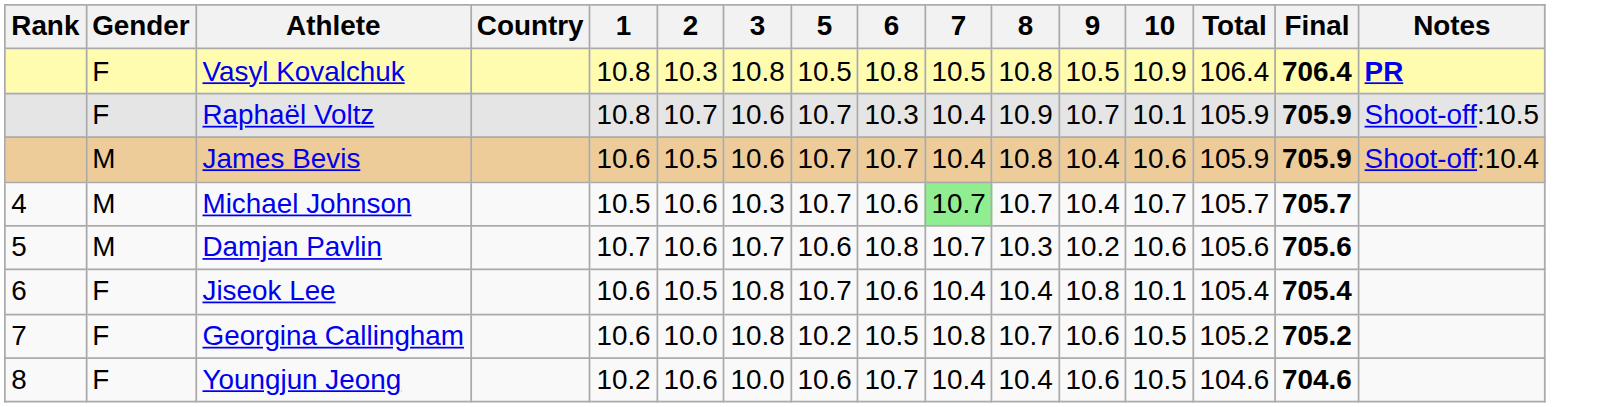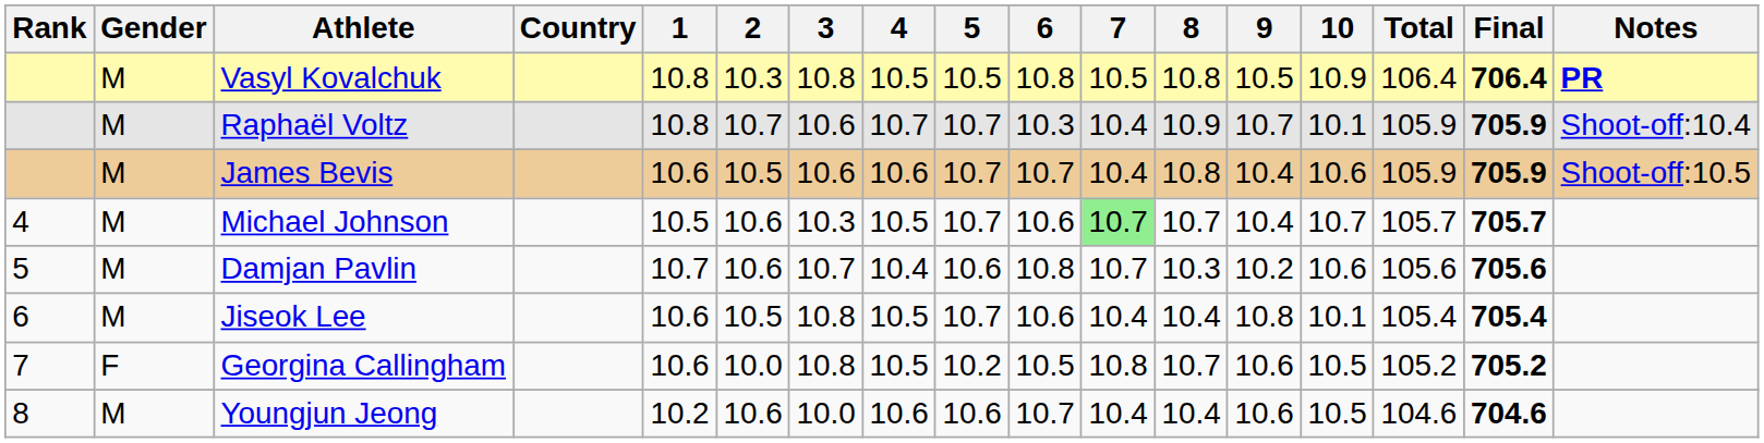 <table class="wikitable sortable">
 <tr>
 <th>Rank</th>
 <th>Gender</th>
 <th>Athlete</th>
 <th>Country</th>
 <th class="unsortable" style="width: 28px">1</th>
 <th class="unsortable" style="width: 28px">2</th>
 <th class="unsortable" style="width: 28px">3</th>
+<th class="unsortable" style="width: 28px">4</th>
 <th class="unsortable" style="width: 28px">5</th>
 <th class="unsortable" style="width: 28px">6</th>
 <th class="unsortable" style="width: 28px">7</th>
 <th class="unsortable" style="width: 28px">8</th>
 <th class="unsortable" style="width: 28px">9</th>
 <th class="unsortable" style="width: 28px">10</th>
 <th>Total</th>
 <th>Final</th>
 <th>Notes</th>
 </tr>
 <tr bgcolor=#fffcaf>
 <td></td>
-<td>F</td>
+<td>M</td>
 <td align="left"><a href='#'>Vasyl Kovalchuk</a></td>
 <td align="left"></td>
 <td>10.8</td>
 <td>10.3</td>
 <td>10.8</td>
+<td>10.5</td>
 <td>10.5</td>
 <td>10.8</td>
 <td>10.5</td>
 <td>10.8</td>
 <td>10.5</td>
 <td>10.9</td>
 <td>106.4</td>
 <td><strong>706.4</strong></td>
 <td><strong><a href='#'>PR</a></strong></td>
 </tr>
 <tr bgcolor=#e5e5e5>
 <td></td>
-<td>F</td>
+<td>M</td>
 <td align="left"><a href='#'>Raphaël Voltz</a></td>
 <td align="left"></td>
 <td>10.8</td>
 <td>10.7</td>
 <td>10.6</td>
+<td>10.7</td>
 <td>10.7</td>
 <td>10.3</td>
 <td>10.4</td>
 <td>10.9</td>
 <td>10.7</td>
 <td>10.1</td>
 <td>105.9</td>
 <td><strong>705.9</strong></td>
-<td><a href='#'>Shoot-off</a>:10.5</td>
+<td><a href='#'>Shoot-off</a>:10.4</td>
 </tr>
 <tr bgcolor=#ec9>
 <td></td>
 <td>M</td>
 <td align="left"><a href='#'>James Bevis</a></td>
 <td align="left"></td>
 <td>10.6</td>
 <td>10.5</td>
 <td>10.6</td>
+<td>10.6</td>
 <td>10.7</td>
 <td>10.7</td>
 <td>10.4</td>
 <td>10.8</td>
 <td>10.4</td>
 <td>10.6</td>
 <td>105.9</td>
 <td><strong>705.9</strong></td>
-<td><a href='#'>Shoot-off</a>:10.4</td>
+<td><a href='#'>Shoot-off</a>:10.5</td>
 </tr>
 <tr>
 <td>4</td>
 <td>M</td>
 <td align="left"><a href='#'>Michael Johnson</a></td>
 <td align="left"></td>
 <td>10.5</td>
 <td>10.6</td>
 <td>10.3</td>
+<td>10.5</td>
 <td>10.7</td>
 <td>10.6</td>
 <td style="background: lightgreen;">10.7</td>
 <td>10.7</td>
 <td>10.4</td>
 <td>10.7</td>
 <td>105.7</td>
 <td><strong>705.7</strong></td>
 <td></td>
 </tr>
 <tr>
 <td>5</td>
 <td>M</td>
 <td align="left"><a href='#'>Damjan Pavlin</a></td>
 <td align="left"></td>
 <td>10.7</td>
 <td>10.6</td>
 <td>10.7</td>
+<td>10.4</td>
 <td>10.6</td>
 <td>10.8</td>
 <td>10.7</td>
 <td>10.3</td>
 <td>10.2</td>
 <td>10.6</td>
 <td>105.6</td>
 <td><strong>705.6</strong></td>
 <td></td>
 </tr>
 <tr>
 <td>6</td>
-<td>F</td>
+<td>M</td>
 <td align="left"><a href='#'>Jiseok Lee</a></td>
 <td align="left"></td>
 <td>10.6</td>
 <td>10.5</td>
 <td>10.8</td>
+<td>10.5</td>
 <td>10.7</td>
 <td>10.6</td>
 <td>10.4</td>
 <td>10.4</td>
 <td>10.8</td>
 <td>10.1</td>
 <td>105.4</td>
 <td><strong>705.4</strong></td>
 <td></td>
 </tr>
 <tr>
 <td>7</td>
 <td>F</td>
 <td align="left"><a href='#'>Georgina Callingham</a></td>
 <td align="left"></td>
 <td>10.6</td>
 <td>10.0</td>
 <td>10.8</td>
+<td>10.5</td>
 <td>10.2</td>
 <td>10.5</td>
 <td>10.8</td>
 <td>10.7</td>
 <td>10.6</td>
 <td>10.5</td>
 <td>105.2</td>
 <td><strong>705.2</strong></td>
 <td></td>
 </tr>
 <tr>
 <td>8</td>
-<td>F</td>
+<td>M</td>
 <td align="left"><a href='#'>Youngjun Jeong</a></td>
 <td align="left"></td>
 <td>10.2</td>
 <td>10.6</td>
 <td>10.0</td>
+<td>10.6</td>
 <td>10.6</td>
 <td>10.7</td>
 <td>10.4</td>
 <td>10.4</td>
 <td>10.6</td>
 <td>10.5</td>
 <td>104.6</td>
 <td><strong>704.6</strong></td>
 <td></td>
 </tr>
 </table>
